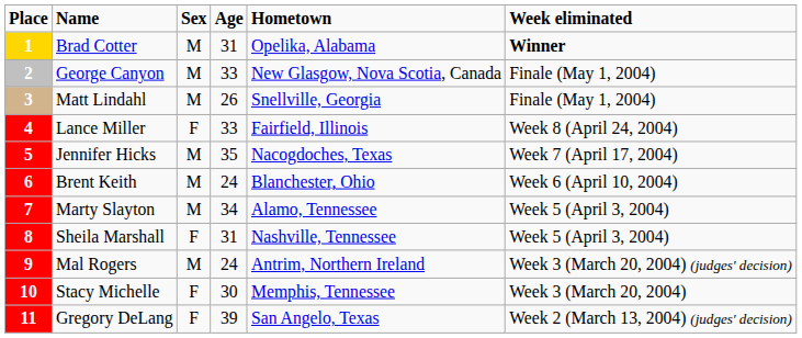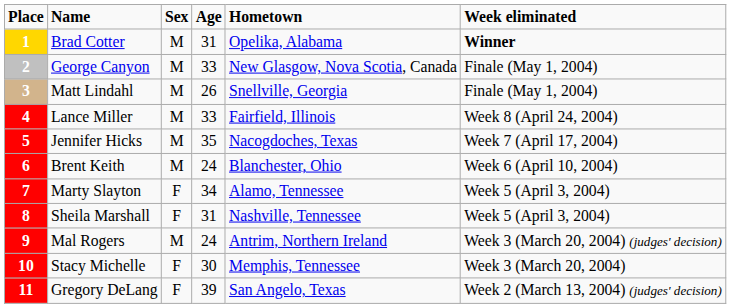 <table class="wikitable">
 <tr>
 <td><strong>Place</strong></td>
 <td><strong>Name</strong></td>
 <td><strong>Sex</strong></td>
 <td><strong>Age</strong></td>
 <td><strong>Hometown</strong></td>
 <td><strong>Week eliminated</strong></td>
 </tr>
 <tr>
 <td style="background:gold; text-align:center;color:white;"><strong>1</strong></td>
 <td><a href='#'>Brad Cotter</a></td>
 <td style="text-align:center;">M</td>
 <td style="text-align:center;">31</td>
 <td><a href='#'>Opelika, Alabama</a></td>
 <td><strong>Winner</strong></td>
 </tr>
 <tr>
 <td style="background:silver; text-align:center;color:white;"><strong>2</strong></td>
 <td><a href='#'>George Canyon</a></td>
 <td style="text-align:center;">M</td>
 <td style="text-align:center;">33</td>
 <td><a href='#'>New Glasgow, Nova Scotia</a>, Canada</td>
 <td>Finale (May 1, 2004)</td>
 </tr>
 <tr>
 <td style="background:tan; text-align:center;color:white;"><strong>3</strong></td>
 <td>Matt Lindahl</td>
 <td style="text-align:center;">M</td>
 <td style="text-align:center;">26</td>
 <td><a href='#'>Snellville, Georgia</a></td>
 <td>Finale (May 1, 2004)</td>
 </tr>
 <tr>
 <td style="background:red; text-align:center;color:white;"><strong>4</strong></td>
 <td>Lance Miller</td>
-<td style="text-align:center;">F</td>
+<td style="text-align:center;">M</td>
 <td style="text-align:center;">33</td>
 <td><a href='#'>Fairfield, Illinois</a></td>
 <td>Week 8 (April 24, 2004)</td>
 </tr>
 <tr>
 <td style="background:red; text-align:center;color:white;"><strong>5</strong></td>
 <td>Jennifer Hicks</td>
 <td style="text-align:center;">M</td>
 <td style="text-align:center;">35</td>
 <td><a href='#'>Nacogdoches, Texas</a></td>
 <td>Week 7 (April 17, 2004)</td>
 </tr>
 <tr>
 <td style="background:red; text-align:center;color:white;"><strong>6</strong></td>
 <td>Brent Keith</td>
 <td style="text-align:center;">M</td>
 <td style="text-align:center;">24</td>
 <td><a href='#'>Blanchester, Ohio</a></td>
 <td>Week 6 (April 10, 2004)</td>
 </tr>
 <tr>
 <td style="background:red; text-align:center;color:white;"><strong>7</strong></td>
 <td>Marty Slayton</td>
-<td style="text-align:center;">M</td>
+<td style="text-align:center;">F</td>
 <td style="text-align:center;">34</td>
 <td><a href='#'>Alamo, Tennessee</a></td>
 <td>Week 5 (April 3, 2004)</td>
 </tr>
 <tr>
 <td style="background:red; text-align:center;color:white;"><strong>8</strong></td>
 <td>Sheila Marshall</td>
 <td style="text-align:center;">F</td>
 <td style="text-align:center;">31</td>
 <td><a href='#'>Nashville, Tennessee</a></td>
 <td>Week 5 (April 3, 2004)</td>
 </tr>
 <tr>
 <td style="background:red; text-align:center;color:white;"><strong>9</strong></td>
 <td>Mal Rogers</td>
 <td style="text-align:center;">M</td>
 <td style="text-align:center;">24</td>
 <td><a href='#'>Antrim, Northern Ireland</a></td>
 <td>Week 3 (March 20, 2004) <small><em>(judges' decision)</em></small></td>
 </tr>
 <tr>
 <td style="background:red; text-align:center;color:white;"><strong>10</strong></td>
 <td>Stacy Michelle</td>
 <td style="text-align:center;">F</td>
 <td style="text-align:center;">30</td>
 <td><a href='#'>Memphis, Tennessee</a></td>
 <td>Week 3 (March 20, 2004)</td>
 </tr>
 <tr>
 <td style="background:red; text-align:center;color:white;"><strong>11</strong></td>
 <td>Gregory DeLang</td>
 <td style="text-align:center;">F</td>
 <td style="text-align:center;">39</td>
 <td><a href='#'>San Angelo, Texas</a></td>
 <td>Week 2 (March 13, 2004) <small><em>(judges' decision)</em></small></td>
 </tr>
 </table>
